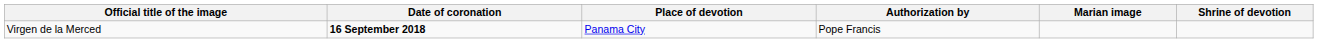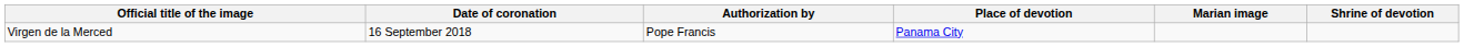 <table class="wikitable sortable" width="100%">
 <tr>
 <th>Official title of the image</th>
 <th data-sort-type="date">Date of coronation</th>
+<th>Authorization by</th>
 <th>Place of devotion</th>
-<th>Authorization by</th>
 <th width=200px class=unsortable>Marian image</th>
 <th width=200px class=unsortable>Shrine of devotion</th>
 </tr>
 <tr>
 <td>Virgen de la Merced</td>
-<td><strong>16 September 2018</strong></td>
+<td>16 September 2018</td>
+<td>Pope Francis</td>
 <td><a href='#'>Panama City</a></td>
-<td>Pope Francis</td>
 <td></td>
 <td></td>
 </tr>
 </table>
